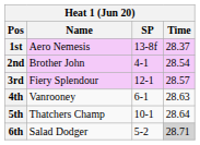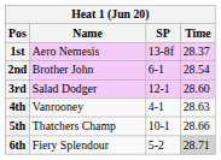 <table class="wikitable">
 <tr>
 <th colspan="6">Heat 1 (Jun 20)</th>
 </tr>
 <tr>
 <th width=20>Pos</th>
 <th width=150>Name</th>
 <th width=40>SP</th>
 <th width=40>Time</th>
 </tr>
 <tr style="background: #f4caf9;">
 <th>1st</th>
 <td>Aero Nemesis</td>
 <td>13-8f</td>
 <td>28.37</td>
 </tr>
 <tr style="background: #f4caf9;">
 <th>2nd</th>
 <td>Brother John</td>
-<td>4-1</td>
+<td>6-1</td>
 <td>28.54</td>
 </tr>
 <tr style="background: #f4caf9;">
 <th>3rd</th>
-<td>Fiery Splendour</td>
+<td>Salad Dodger</td>
 <td>12-1</td>
-<td>28.57</td>
+<td>28.60</td>
 </tr>
 <tr>
 <th>4th</th>
 <td>Vanrooney</td>
-<td>6-1</td>
+<td>4-1</td>
 <td>28.63</td>
 </tr>
 <tr>
 <th>5th</th>
 <td>Thatchers Champ</td>
 <td>10-1</td>
-<td>28.64</td>
+<td>28.66</td>
 </tr>
 <tr>
 <th>6th</th>
-<td>Salad Dodger</td>
+<td>Fiery Splendour</td>
 <td>5-2</td>
 <td style="background: lightgrey;">28.71</td>
 </tr>
 </table>
